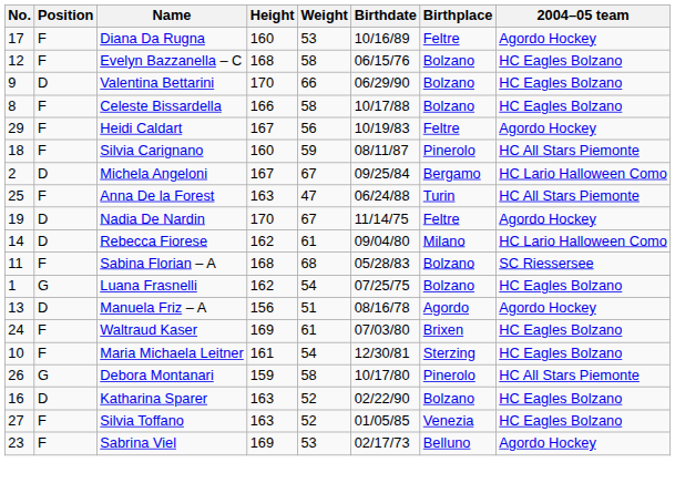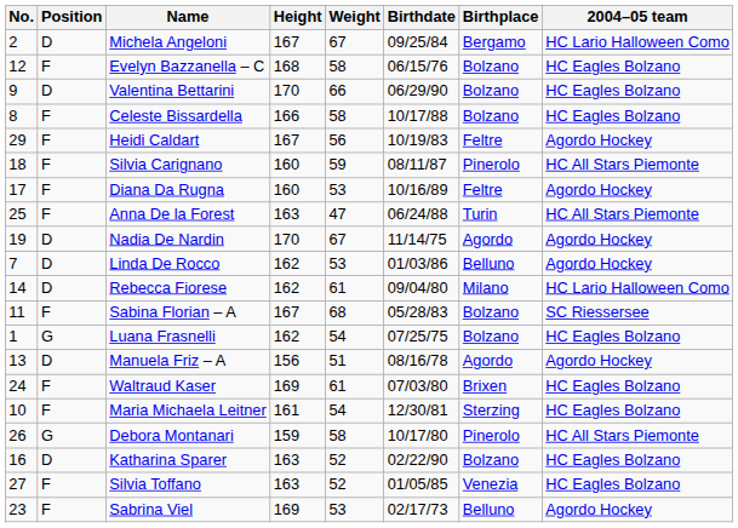 <table class="wikitable">
 <tr>
 <th>No.</th>
 <th>Position</th>
 <th>Name</th>
 <th>Height</th>
 <th>Weight</th>
 <th>Birthdate</th>
 <th>Birthplace</th>
 <th>2004–05 team</th>
 </tr>
 <tr>
-<td>17</td>
-<td>F</td>
-<td><a href='#'>Diana Da Rugna</a></td>
-<td>160</td>
-<td>53</td>
-<td>10/16/89</td>
-<td><a href='#'>Feltre</a></td>
-<td><a href='#'>Agordo Hockey</a></td>
+<td>2</td>
+<td>D</td>
+<td><a href='#'>Michela Angeloni</a></td>
+<td>167</td>
+<td>67</td>
+<td>09/25/84</td>
+<td><a href='#'>Bergamo</a></td>
+<td><a href='#'>HC Lario Halloween Como</a></td>
 </tr>
 <tr>
 <td>12</td>
 <td>F</td>
 <td><a href='#'>Evelyn Bazzanella</a> – C</td>
 <td>168</td>
 <td>58</td>
 <td>06/15/76</td>
 <td><a href='#'>Bolzano</a></td>
 <td><a href='#'>HC Eagles Bolzano</a></td>
 </tr>
 <tr>
 <td>9</td>
 <td>D</td>
 <td><a href='#'>Valentina Bettarini</a></td>
 <td>170</td>
 <td>66</td>
 <td>06/29/90</td>
 <td><a href='#'>Bolzano</a></td>
 <td><a href='#'>HC Eagles Bolzano</a></td>
 </tr>
 <tr>
 <td>8</td>
 <td>F</td>
 <td><a href='#'>Celeste Bissardella</a></td>
 <td>166</td>
 <td>58</td>
 <td>10/17/88</td>
 <td><a href='#'>Bolzano</a></td>
 <td><a href='#'>HC Eagles Bolzano</a></td>
 </tr>
 <tr>
 <td>29</td>
 <td>F</td>
 <td><a href='#'>Heidi Caldart</a></td>
 <td>167</td>
 <td>56</td>
 <td>10/19/83</td>
 <td><a href='#'>Feltre</a></td>
 <td><a href='#'>Agordo Hockey</a></td>
 </tr>
 <tr>
 <td>18</td>
 <td>F</td>
 <td><a href='#'>Silvia Carignano</a></td>
 <td>160</td>
 <td>59</td>
 <td>08/11/87</td>
 <td><a href='#'>Pinerolo</a></td>
 <td><a href='#'>HC All Stars Piemonte</a></td>
 </tr>
 <tr>
-<td>2</td>
-<td>D</td>
-<td><a href='#'>Michela Angeloni</a></td>
-<td>167</td>
-<td>67</td>
-<td>09/25/84</td>
-<td><a href='#'>Bergamo</a></td>
-<td><a href='#'>HC Lario Halloween Como</a></td>
+<td>17</td>
+<td>F</td>
+<td><a href='#'>Diana Da Rugna</a></td>
+<td>160</td>
+<td>53</td>
+<td>10/16/89</td>
+<td><a href='#'>Feltre</a></td>
+<td><a href='#'>Agordo Hockey</a></td>
 </tr>
 <tr>
 <td>25</td>
 <td>F</td>
 <td><a href='#'>Anna De la Forest</a></td>
 <td>163</td>
 <td>47</td>
 <td>06/24/88</td>
 <td><a href='#'>Turin</a></td>
 <td><a href='#'>HC All Stars Piemonte</a></td>
 </tr>
 <tr>
 <td>19</td>
 <td>D</td>
 <td><a href='#'>Nadia De Nardin</a></td>
 <td>170</td>
 <td>67</td>
 <td>11/14/75</td>
-<td><a href='#'>Feltre</a></td>
+<td><a href='#'>Agordo</a></td>
+<td><a href='#'>Agordo Hockey</a></td>
+</tr>
+<tr>
+<td>7</td>
+<td>D</td>
+<td><a href='#'>Linda De Rocco</a></td>
+<td>162</td>
+<td>53</td>
+<td>01/03/86</td>
+<td><a href='#'>Belluno</a></td>
 <td><a href='#'>Agordo Hockey</a></td>
 </tr>
 <tr>
 <td>14</td>
 <td>D</td>
 <td><a href='#'>Rebecca Fiorese</a></td>
 <td>162</td>
 <td>61</td>
 <td>09/04/80</td>
 <td><a href='#'>Milano</a></td>
 <td><a href='#'>HC Lario Halloween Como</a></td>
 </tr>
 <tr>
 <td>11</td>
 <td>F</td>
 <td><a href='#'>Sabina Florian</a> – A</td>
-<td>168</td>
+<td>167</td>
 <td>68</td>
 <td>05/28/83</td>
 <td><a href='#'>Bolzano</a></td>
 <td><a href='#'>SC Riessersee</a></td>
 </tr>
 <tr>
 <td>1</td>
 <td>G</td>
 <td><a href='#'>Luana Frasnelli</a></td>
 <td>162</td>
 <td>54</td>
 <td>07/25/75</td>
 <td><a href='#'>Bolzano</a></td>
 <td><a href='#'>HC Eagles Bolzano</a></td>
 </tr>
 <tr>
 <td>13</td>
 <td>D</td>
 <td><a href='#'>Manuela Friz</a> – A</td>
 <td>156</td>
 <td>51</td>
 <td>08/16/78</td>
 <td><a href='#'>Agordo</a></td>
 <td><a href='#'>Agordo Hockey</a></td>
 </tr>
 <tr>
 <td>24</td>
 <td>F</td>
 <td><a href='#'>Waltraud Kaser</a></td>
 <td>169</td>
 <td>61</td>
 <td>07/03/80</td>
 <td><a href='#'>Brixen</a></td>
 <td><a href='#'>HC Eagles Bolzano</a></td>
 </tr>
 <tr>
 <td>10</td>
 <td>F</td>
 <td><a href='#'>Maria Michaela Leitner</a></td>
 <td>161</td>
 <td>54</td>
 <td>12/30/81</td>
 <td><a href='#'>Sterzing</a></td>
 <td><a href='#'>HC Eagles Bolzano</a></td>
 </tr>
 <tr>
 <td>26</td>
 <td>G</td>
 <td><a href='#'>Debora Montanari</a></td>
 <td>159</td>
 <td>58</td>
 <td>10/17/80</td>
 <td><a href='#'>Pinerolo</a></td>
 <td><a href='#'>HC All Stars Piemonte</a></td>
 </tr>
 <tr>
 <td>16</td>
 <td>D</td>
 <td><a href='#'>Katharina Sparer</a></td>
 <td>163</td>
 <td>52</td>
 <td>02/22/90</td>
 <td><a href='#'>Bolzano</a></td>
 <td><a href='#'>HC Eagles Bolzano</a></td>
 </tr>
 <tr>
 <td>27</td>
 <td>F</td>
 <td><a href='#'>Silvia Toffano</a></td>
 <td>163</td>
 <td>52</td>
 <td>01/05/85</td>
 <td><a href='#'>Venezia</a></td>
 <td><a href='#'>HC Eagles Bolzano</a></td>
 </tr>
 <tr>
 <td>23</td>
 <td>F</td>
 <td><a href='#'>Sabrina Viel</a></td>
 <td>169</td>
 <td>53</td>
 <td>02/17/73</td>
 <td><a href='#'>Belluno</a></td>
 <td><a href='#'>Agordo Hockey</a></td>
 </tr>
 </table>
